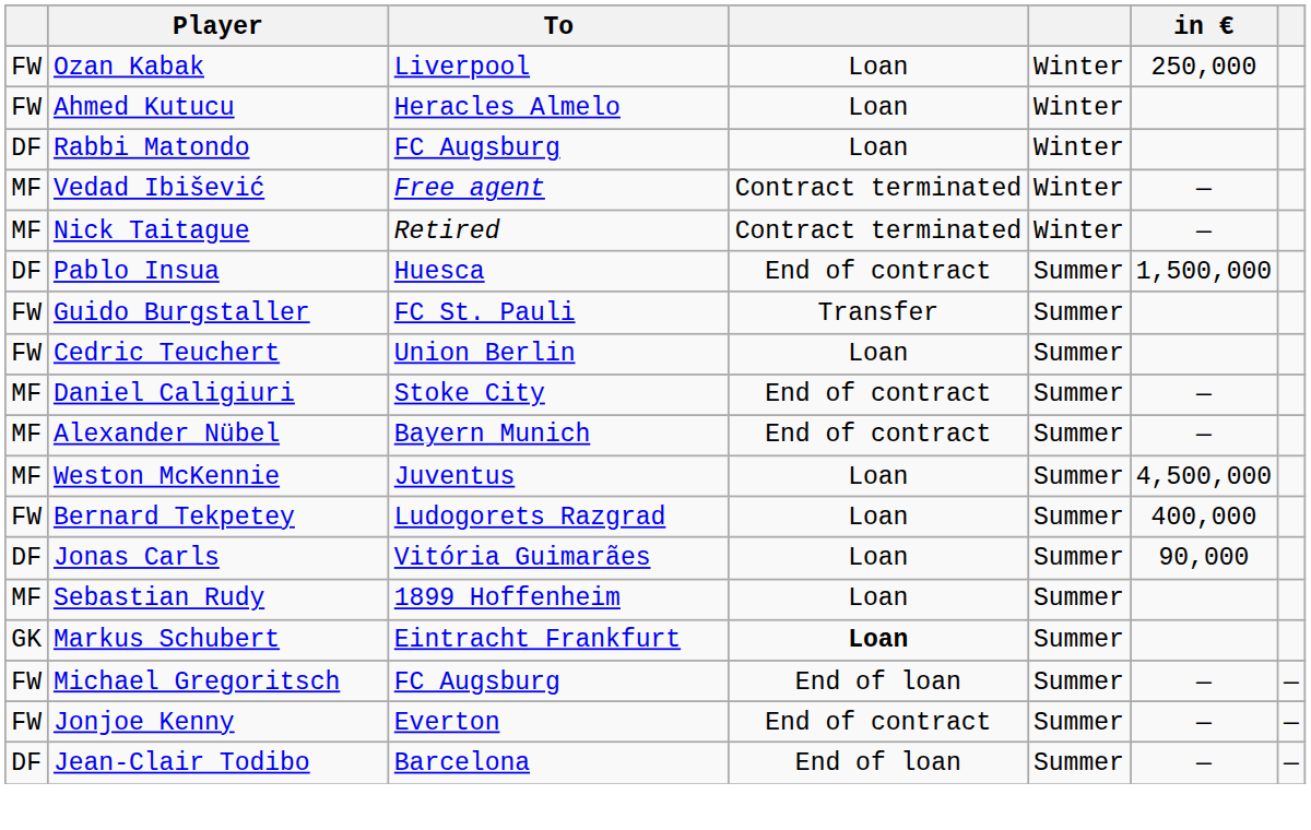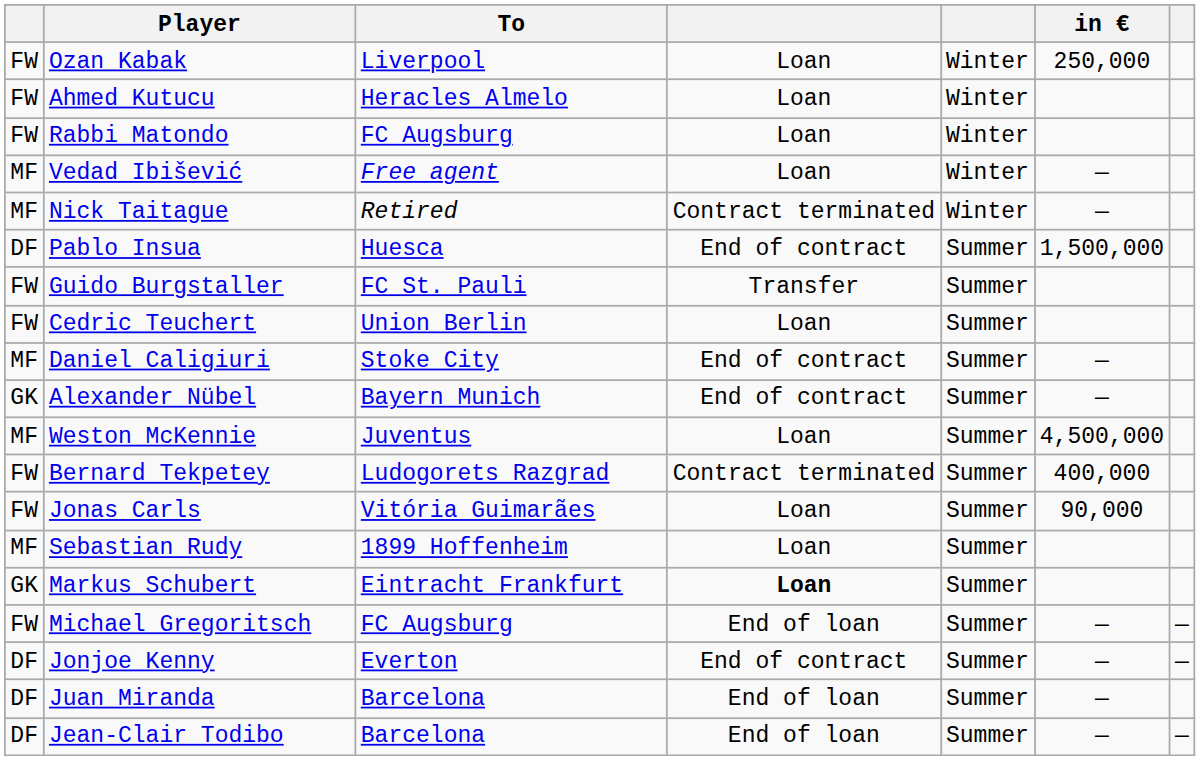 <table class="wikitable sortable nowrap" style="text-align:center;">
 <tr>
 <th></th>
 <th width=170>Player</th>
 <th width=170>To</th>
 <th></th>
 <th></th>
 <th width=70 data-sort-type=number> in €</th>
 <th class="unsortable"></th>
 </tr>
 <tr>
 <td>FW</td>
 <td align="left"> <a href='#'>Ozan Kabak</a></td>
 <td align="left"> <a href='#'>Liverpool</a></td>
 <td>Loan</td>
 <td>Winter</td>
 <td>250,000</td>
 <td></td>
 </tr>
 <tr>
 <td>FW</td>
 <td align="left"> <a href='#'>Ahmed Kutucu</a></td>
 <td align="left"> <a href='#'>Heracles Almelo</a></td>
 <td>Loan</td>
 <td>Winter</td>
 <td></td>
 <td></td>
 </tr>
 <tr>
-<td>DF</td>
+<td>FW</td>
 <td align="left"> <a href='#'>Rabbi Matondo</a></td>
 <td align="left"> <a href='#'>FC Augsburg</a></td>
 <td>Loan</td>
 <td>Winter</td>
 <td></td>
 <td></td>
 </tr>
 <tr>
 <td>MF</td>
 <td align="left"> <a href='#'>Vedad Ibišević</a></td>
 <td align="left"><em><a href='#'>Free agent</a></em></td>
-<td>Contract terminated</td>
+<td>Loan</td>
 <td>Winter</td>
 <td>—</td>
 <td></td>
 </tr>
 <tr>
 <td>MF</td>
 <td align="left"> <a href='#'>Nick Taitague</a></td>
 <td align="left"><em>Retired</em></td>
 <td>Contract terminated</td>
 <td>Winter</td>
 <td>—</td>
 <td></td>
 </tr>
 <tr>
 <td>DF</td>
 <td align="left"> <a href='#'>Pablo Insua</a></td>
 <td align="left"> <a href='#'>Huesca</a></td>
 <td>End of contract</td>
 <td>Summer</td>
 <td>1,500,000</td>
 <td></td>
 </tr>
 <tr>
 <td>FW</td>
 <td align="left"> <a href='#'>Guido Burgstaller</a></td>
 <td align="left"> <a href='#'>FC St. Pauli</a></td>
 <td>Transfer</td>
 <td>Summer</td>
 <td></td>
 <td></td>
 </tr>
 <tr>
 <td>FW</td>
 <td align="left"> <a href='#'>Cedric Teuchert</a></td>
 <td align="left"> <a href='#'>Union Berlin</a></td>
 <td>Loan</td>
 <td>Summer</td>
 <td></td>
 <td></td>
 </tr>
 <tr>
 <td>MF</td>
 <td align="left"> <a href='#'>Daniel Caligiuri</a></td>
 <td align="left"> <a href='#'>Stoke City</a></td>
 <td>End of contract</td>
 <td>Summer</td>
 <td>—</td>
 <td></td>
 </tr>
 <tr>
-<td>MF</td>
+<td>GK</td>
 <td align="left"> <a href='#'>Alexander Nübel</a></td>
 <td align="left"> <a href='#'>Bayern Munich</a></td>
 <td>End of contract</td>
 <td>Summer</td>
 <td>—</td>
 <td></td>
 </tr>
 <tr>
 <td>MF</td>
 <td align="left"> <a href='#'>Weston McKennie</a></td>
 <td align="left"> <a href='#'>Juventus</a></td>
 <td>Loan</td>
 <td>Summer</td>
 <td>4,500,000</td>
 <td></td>
 </tr>
 <tr>
 <td>FW</td>
 <td align="left"> <a href='#'>Bernard Tekpetey</a></td>
 <td align="left"> <a href='#'>Ludogorets Razgrad</a></td>
-<td>Loan</td>
+<td>Contract terminated</td>
 <td>Summer</td>
 <td>400,000</td>
 <td></td>
 </tr>
 <tr>
-<td>DF</td>
+<td>FW</td>
 <td align="left"> <a href='#'>Jonas Carls</a></td>
 <td align="left"> <a href='#'>Vitória Guimarães</a></td>
 <td>Loan</td>
 <td>Summer</td>
 <td>90,000</td>
 <td></td>
 </tr>
 <tr>
 <td>MF</td>
 <td align="left"> <a href='#'>Sebastian Rudy</a></td>
 <td align="left"> <a href='#'>1899 Hoffenheim</a></td>
 <td>Loan</td>
 <td>Summer</td>
 <td></td>
 <td></td>
 </tr>
 <tr>
 <td>GK</td>
 <td align="left"> <a href='#'>Markus Schubert</a></td>
 <td align="left"> <a href='#'>Eintracht Frankfurt</a></td>
 <td><strong>Loan</strong></td>
 <td>Summer</td>
 <td></td>
 <td></td>
 </tr>
 <tr>
 <td>FW</td>
 <td align="left"> <a href='#'>Michael Gregoritsch</a></td>
 <td align="left"> <a href='#'>FC Augsburg</a></td>
 <td>End of loan</td>
 <td>Summer</td>
 <td>—</td>
 <td>—</td>
 </tr>
 <tr>
-<td>FW</td>
+<td>DF</td>
 <td align="left"> <a href='#'>Jonjoe Kenny</a></td>
 <td align="left"> <a href='#'>Everton</a></td>
 <td>End of contract</td>
 <td>Summer</td>
 <td>—</td>
 <td>—</td>
+</tr>
+<tr>
+<td>DF</td>
+<td align="left"> <a href='#'>Juan Miranda</a></td>
+<td align="left"> <a href='#'>Barcelona</a></td>
+<td>End of loan </td>
+<td>Summer</td>
+<td>—</td>
+<td></td>
 </tr>
 <tr>
 <td>DF</td>
 <td align="left"> <a href='#'>Jean-Clair Todibo</a></td>
 <td align="left"> <a href='#'>Barcelona</a></td>
 <td>End of loan</td>
 <td>Summer</td>
 <td>—</td>
 <td>—</td>
 </tr>
 </table>
